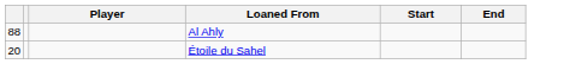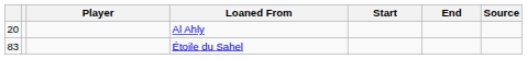 <table class="wikitable plainrowheaders sortable" style="font-size:95%">
 <tr>
 <th></th>
 <th></th>
 <th scope=col style="width:200px;"><strong>Player</strong></th>
 <th scope=col style="width:250px;"><strong>Loaned From</strong></th>
 <th scope=col style="width:100px;"><strong>Start</strong></th>
 <th scope=col style="width:78px;"><strong>End</strong></th>
+<th><strong>Source</strong></th>
 </tr>
 <tr>
-<td align=center>88</td>
+<td align=center>20</td>
 <td align=center></td>
 <td></td>
 <td> <a href='#'>Al Ahly</a></td>
 <td align=center></td>
 <td align=center></td>
+<td align=center></td>
 </tr>
 <tr>
-<td align=center>20</td>
+<td align=center>83</td>
 <td align=center></td>
 <td></td>
 <td> <a href='#'>Étoile du Sahel</a></td>
 <td align=center></td>
 <td align=center></td>
+<td align=center></td>
 </tr>
 </table>
